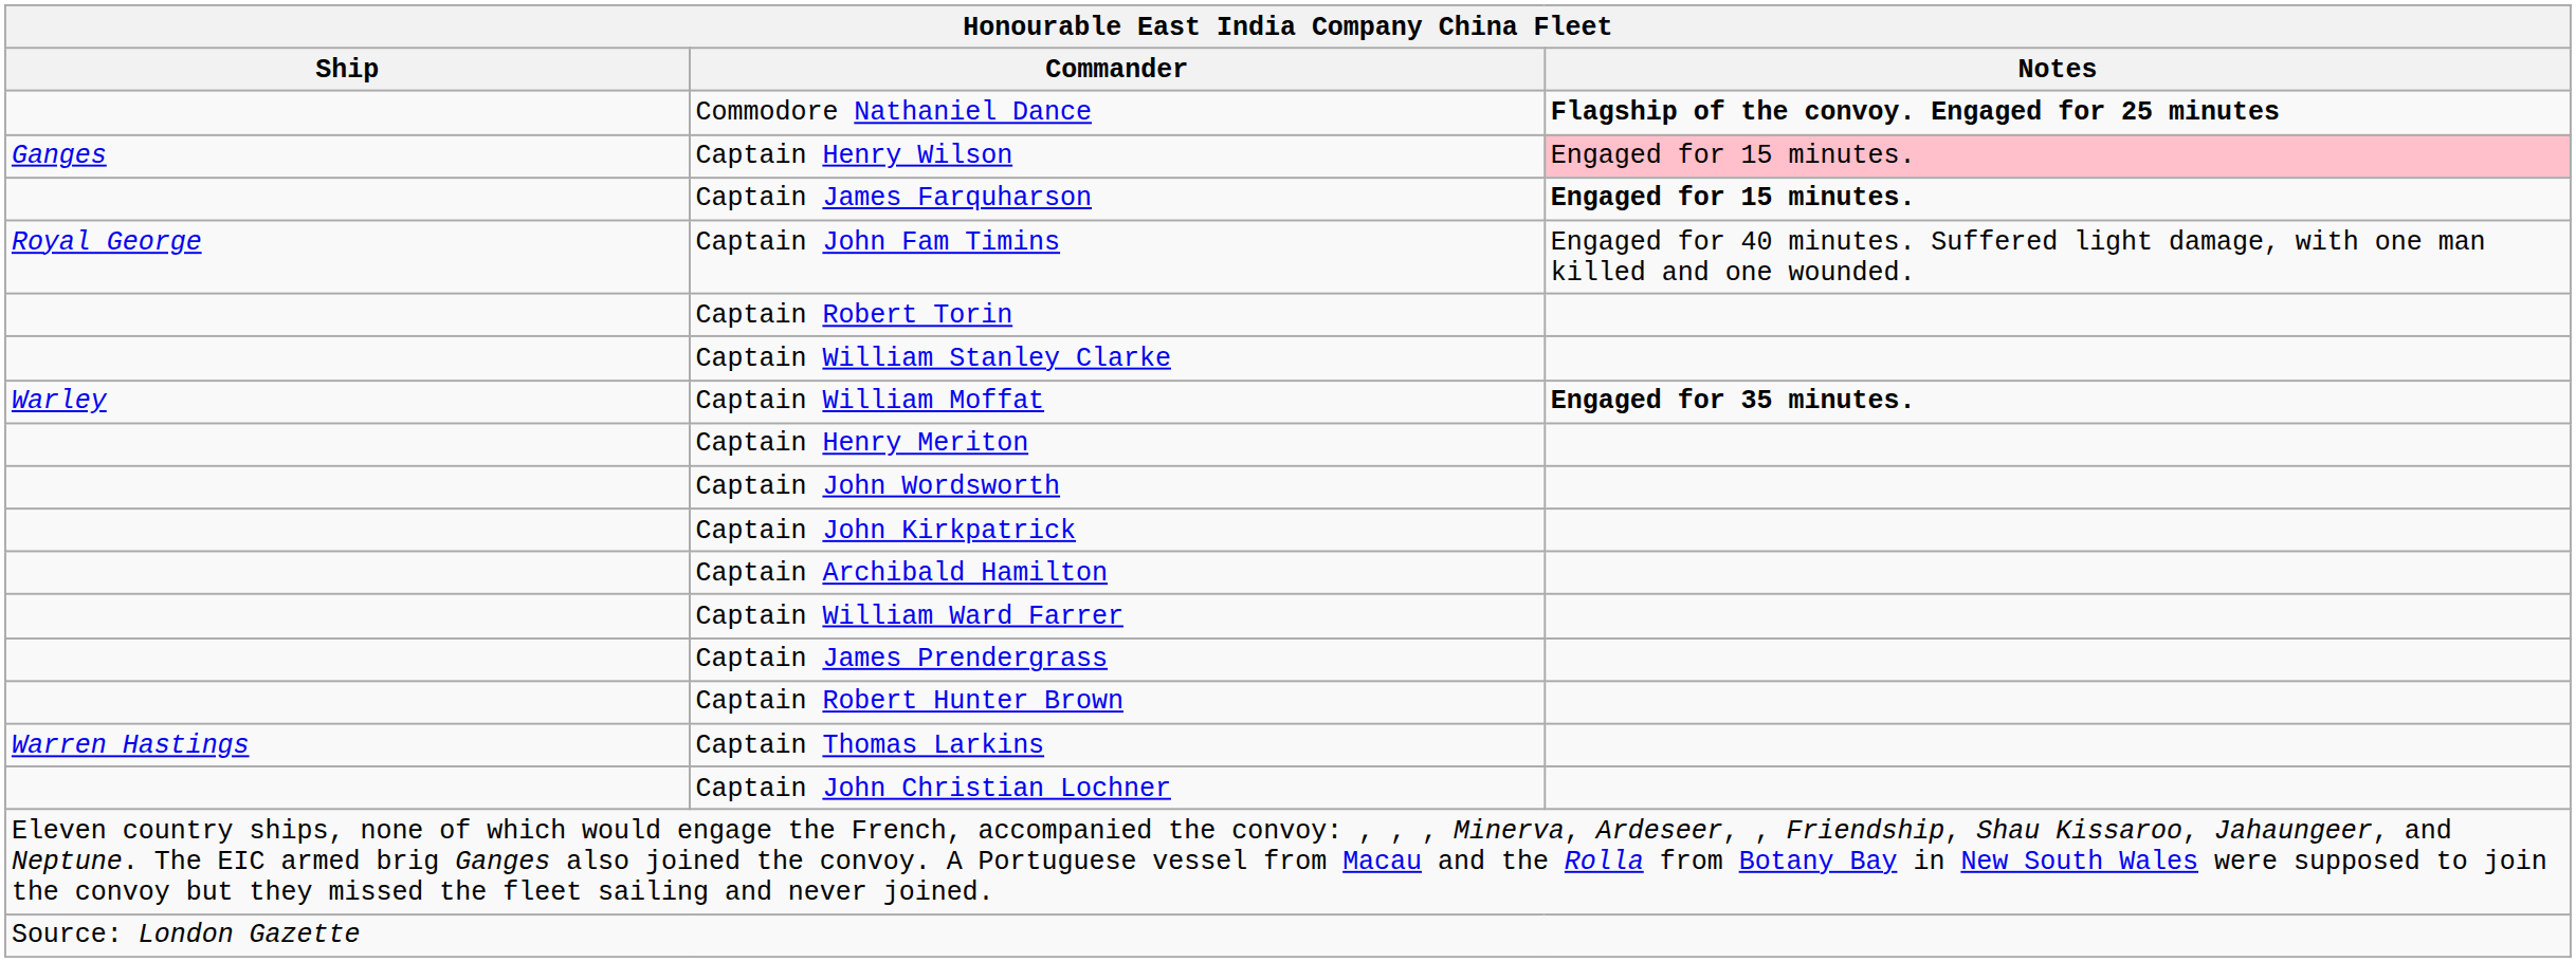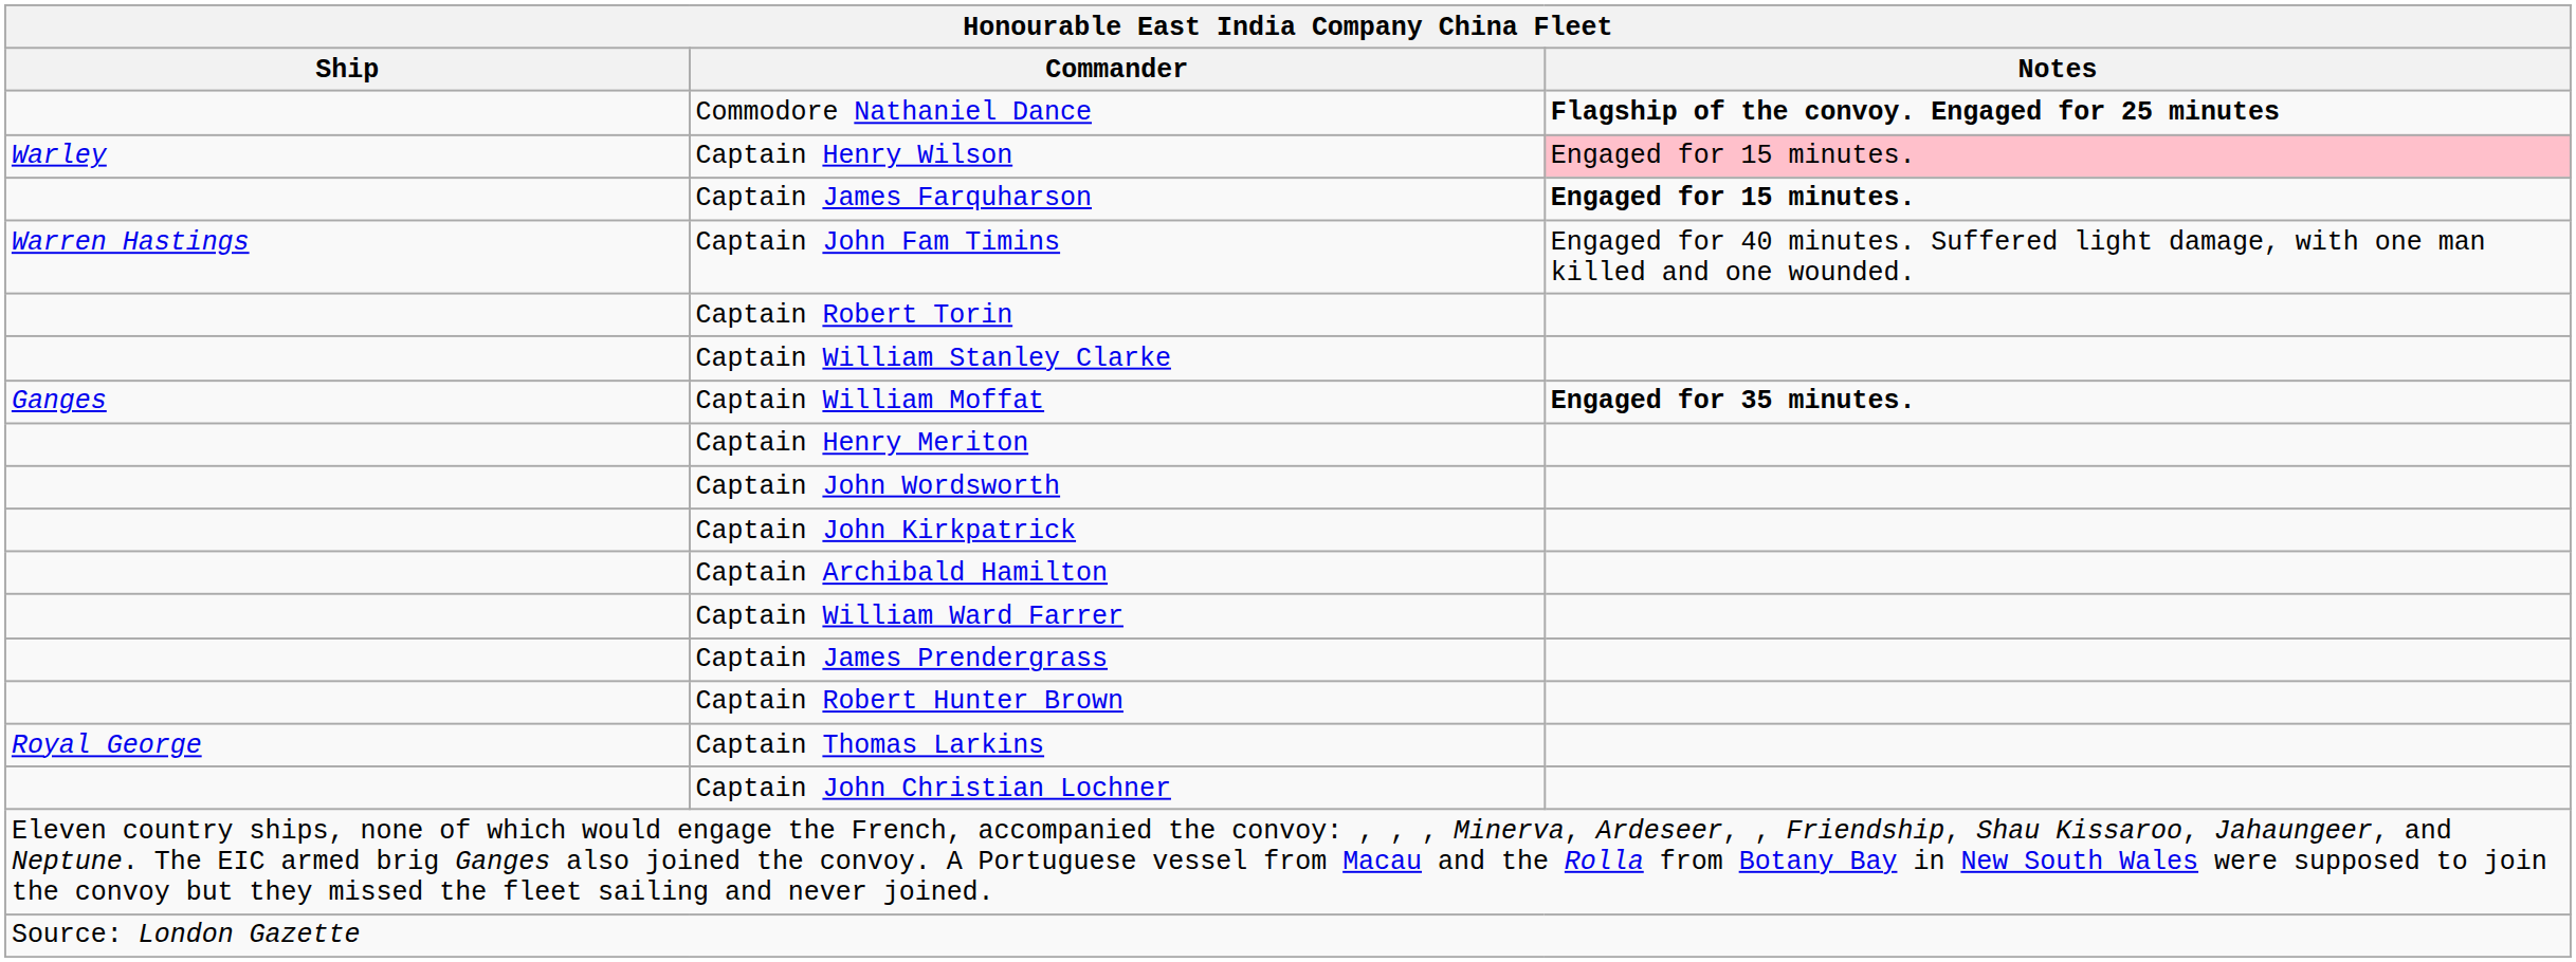 <table class="wikitable" width=100%>
 <tr valign="top">
 <th colspan="11" bgcolor="white">Honourable East India Company China Fleet</th>
 </tr>
 <tr valign="top"|- valign="top">
 <th width=20%; align= center>Ship</th>
 <th width=25%; align= center>Commander</th>
 <th width=30%; align= center>Notes</th>
 </tr>
 <tr valign="top">
 <td align= left></td>
 <td align= left>Commodore <a href='#'>Nathaniel Dance</a></td>
 <td align= left><strong>Flagship of the convoy. Engaged for 25 minutes</strong></td>
 </tr>
 <tr valign="top">
-<td align= left><a href='#'><em>Ganges</em></a></td>
+<td align= left><em><a href='#'>Warley</a></em></td>
 <td align= left>Captain <a href='#'>Henry Wilson</a></td>
 <td align= left style="background: pink;">Engaged for 15 minutes.</td>
 </tr>
 <tr valign="top">
 <td align= left></td>
 <td align= left>Captain <a href='#'>James Farquharson</a></td>
 <td align= left><strong>Engaged for 15 minutes.</strong></td>
 </tr>
 <tr valign="top">
-<td align= left><a href='#'><em>Royal George</em></a></td>
+<td align= left><a href='#'><em>Warren Hastings</em></a></td>
 <td align= left>Captain <a href='#'>John Fam Timins</a></td>
 <td align= left>Engaged for 40 minutes. Suffered light damage, with one man killed and one wounded.</td>
 </tr>
 <tr valign="top">
 <td align= left></td>
 <td align= left>Captain <a href='#'>Robert Torin</a></td>
 <td align= left></td>
 </tr>
 <tr valign="top">
 <td align= left></td>
 <td align= left>Captain <a href='#'>William Stanley Clarke</a></td>
 <td align= left></td>
 </tr>
 <tr valign="top">
-<td align= left><em><a href='#'>Warley</a></em></td>
+<td align= left><a href='#'><em>Ganges</em></a></td>
 <td align= left>Captain <a href='#'>William Moffat</a></td>
 <td align= left><strong>Engaged for 35 minutes.</strong></td>
 </tr>
 <tr valign="top">
 <td align= left></td>
 <td align= left>Captain <a href='#'>Henry Meriton</a></td>
 <td align= left></td>
 </tr>
 <tr valign="top">
 <td align= left></td>
 <td align= left>Captain <a href='#'>John Wordsworth</a></td>
 <td align= left></td>
 </tr>
 <tr valign="top">
 <td align= left></td>
 <td align= left>Captain <a href='#'>John Kirkpatrick</a></td>
 <td align= left></td>
 </tr>
 <tr valign="top">
 <td align= left></td>
 <td align= left>Captain <a href='#'>Archibald Hamilton</a></td>
 <td align= left></td>
 </tr>
 <tr valign="top">
 <td align= left></td>
 <td align= left>Captain <a href='#'>William Ward Farrer</a></td>
 <td align= left></td>
 </tr>
 <tr valign="top">
 <td align= left></td>
 <td align= left>Captain <a href='#'>James Prendergrass</a></td>
 <td align= left></td>
 </tr>
 <tr valign="top">
 <td align= left></td>
 <td align= left>Captain <a href='#'>Robert Hunter Brown</a></td>
 <td align= left></td>
 </tr>
 <tr valign="top">
-<td align= left><a href='#'><em>Warren Hastings</em></a></td>
+<td align= left><a href='#'><em>Royal George</em></a></td>
 <td align= left>Captain <a href='#'>Thomas Larkins</a></td>
 <td align= left></td>
 </tr>
 <tr valign="top">
 <td align= left></td>
 <td align= left>Captain <a href='#'>John Christian Lochner</a></td>
 <td align= left></td>
 </tr>
 <tr valign="top">
 <td colspan="9" align="left">Eleven country ships, none of which would engage the French, accompanied the convoy: , , , <em>Minerva</em>, <em>Ardeseer</em>, , <em>Friendship</em>, <em>Shau Kissaroo</em>, <em>Jahaungeer</em>,  and <em>Neptune</em>. The EIC armed brig <em>Ganges</em> also joined the convoy. A Portuguese vessel from <a href='#'>Macau</a> and the <em><a href='#'>Rolla</a></em> from <a href='#'>Botany Bay</a> in <a href='#'>New South Wales</a> were supposed to join the convoy but they missed the fleet sailing and never joined.</td>
 </tr>
 <tr valign="top">
 <td colspan="9" align="left">Source: <em>London Gazette</em></td>
 </tr>
 <tr>
 </tr>
 </table>
